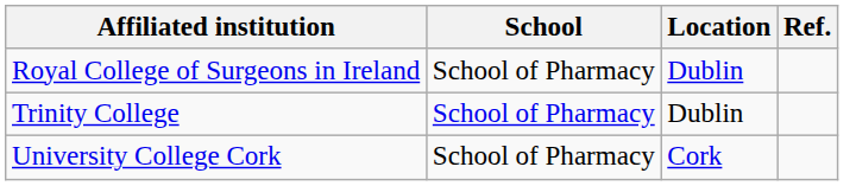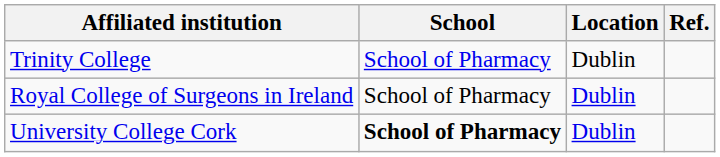 <table class="wikitable sortable">
 <tr>
 <th>Affiliated institution</th>
 <th>School</th>
 <th>Location</th>
 <th>Ref.</th>
 </tr>
 <tr>
+<td><a href='#'>Trinity College</a></td>
+<td><a href='#'>School of Pharmacy</a></td>
+<td>Dublin</td>
+<td></td>
+</tr>
+<tr>
 <td><a href='#'>Royal College of Surgeons in Ireland</a></td>
 <td>School of Pharmacy</td>
 <td><a href='#'>Dublin</a></td>
 <td></td>
 </tr>
 <tr>
-<td><a href='#'>Trinity College</a></td>
-<td><a href='#'>School of Pharmacy</a></td>
-<td>Dublin</td>
-<td></td>
-</tr>
-<tr>
 <td><a href='#'>University College Cork</a></td>
-<td>School of Pharmacy</td>
-<td><a href='#'>Cork</a></td>
+<td><strong>School of Pharmacy</strong></td>
+<td><a href='#'>Dublin</a></td>
 <td></td>
 </tr>
 </table>
